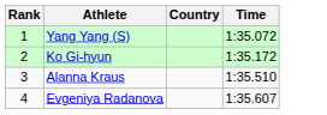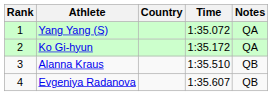 <table class="wikitable sortable" style="text-align:center">
 <tr>
 <th>Rank</th>
 <th>Athlete</th>
 <th>Country</th>
 <th>Time</th>
+<th>Notes</th>
 </tr>
 <tr bgcolor=ccffcc>
 <td>1</td>
 <td align=left><a href='#'>Yang Yang (S)</a></td>
 <td align=left></td>
 <td>1:35.072</td>
+<td>QA</td>
 </tr>
 <tr bgcolor=ccffcc>
 <td>2</td>
 <td align=left><a href='#'>Ko Gi-hyun</a></td>
 <td align=left></td>
 <td>1:35.172</td>
+<td>QA</td>
 </tr>
 <tr>
 <td>3</td>
 <td align=left><a href='#'>Alanna Kraus</a></td>
 <td align=left></td>
 <td>1:35.510</td>
+<td>QB</td>
 </tr>
 <tr>
 <td>4</td>
 <td align=left><a href='#'>Evgeniya Radanova</a></td>
 <td align=left></td>
 <td>1:35.607</td>
+<td>QB</td>
 </tr>
 </table>
